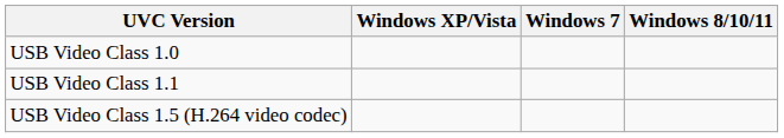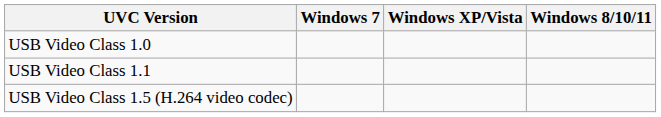 <table class="wikitable">
 <tr>
 <th>UVC Version</th>
+<th>Windows 7</th>
 <th>Windows XP/Vista</th>
-<th>Windows 7</th>
 <th>Windows 8/10/11</th>
 </tr>
 <tr>
 <td>USB Video Class 1.0</td>
 <td></td>
 <td></td>
 <td></td>
 </tr>
 <tr>
 <td>USB Video Class 1.1</td>
 <td></td>
 <td></td>
 <td></td>
 </tr>
 <tr>
 <td>USB Video Class 1.5 (H.264 video codec)</td>
 <td></td>
 <td></td>
 <td></td>
 </tr>
 </table>
